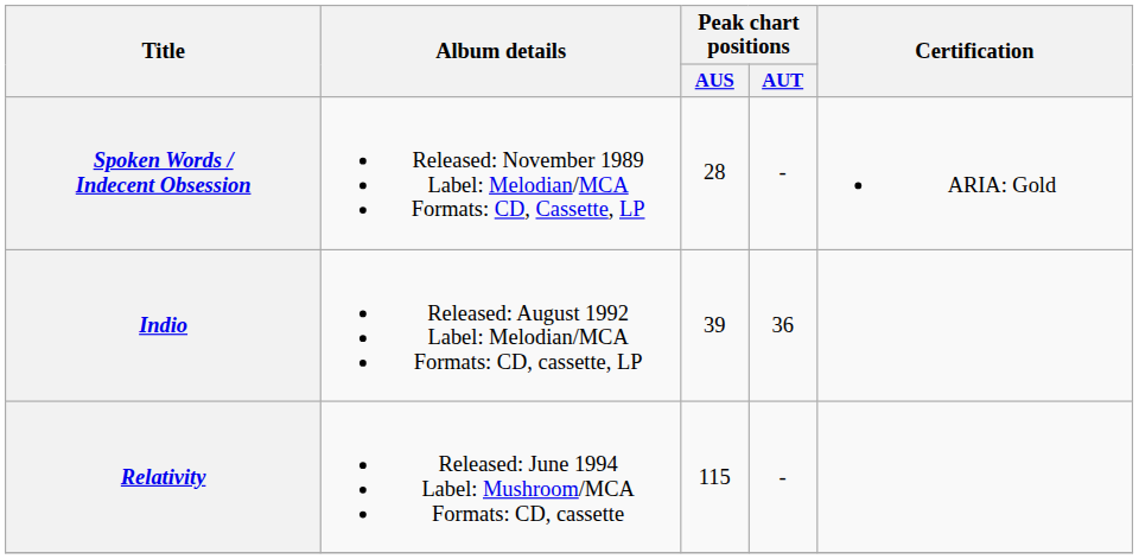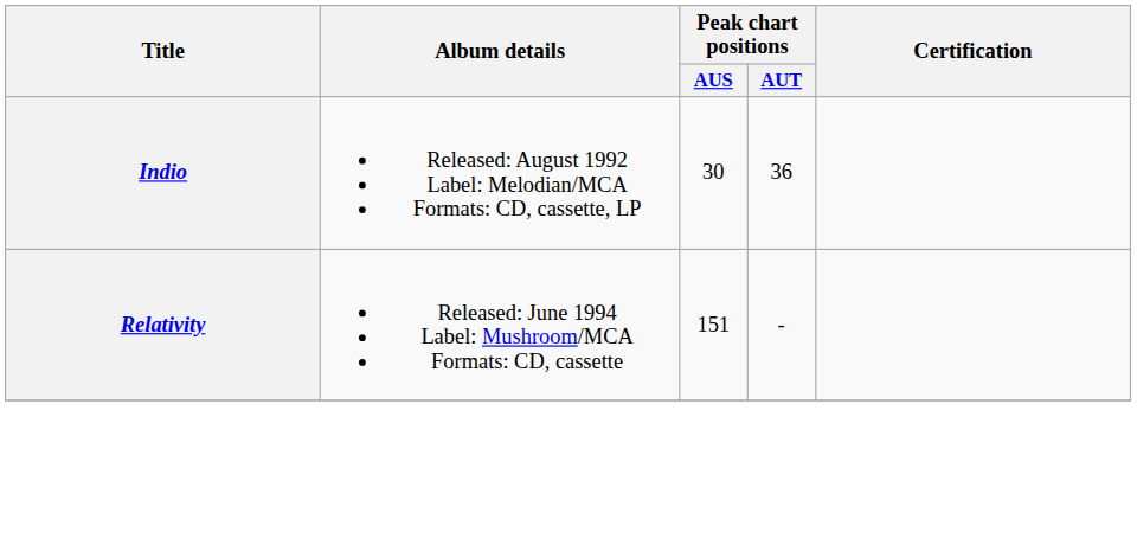 <table class="wikitable plainrowheaders" style="text-align:center;" border="1">
 <tr>
 <th scope="col" rowspan="2" style="width:14em;">Title</th>
 <th scope="col" rowspan="2" style="width:16em;">Album details</th>
 <th scope="col" colspan="2">Peak chart positions</th>
 <th scope="col" rowspan="2" style="width:14em;">Certification</th>
 </tr>
 <tr>
 <th scope="col" style="width:3em;font-size:90%;"><a href='#'>AUS</a><br></th>
 <th scope="col" style="width:3em;font-size:90%;"><a href='#'>AUT</a><br></th>
 </tr>
 <tr>
-<th scope="row"><em><a href='#'>Spoken Words /<br>Indecent Obsession</a></em></th>
-<td><br><ul><li>Released: November 1989</li><li>Label: <a href='#'>Melodian</a>/<a href='#'>MCA</a></li><li>Formats: <a href='#'>CD</a>, <a href='#'>Cassette</a>, <a href='#'>LP</a></li></ul></td>
-<td>28</td>
-<td>-</td>
-<td><br><ul><li>ARIA: Gold</li></ul></td>
-</tr>
-<tr>
 <th scope="row"><em><a href='#'>Indio</a></em></th>
 <td><br><ul><li>Released: August 1992</li><li>Label: Melodian/MCA</li><li>Formats: CD, cassette, LP</li></ul></td>
-<td>39</td>
+<td>30</td>
 <td>36</td>
 <td></td>
 </tr>
 <tr>
 <th scope="row"><em><a href='#'>Relativity</a></em></th>
 <td><br><ul><li>Released: June 1994</li><li>Label: <a href='#'>Mushroom</a>/MCA</li><li>Formats: CD, cassette</li></ul></td>
-<td>115</td>
+<td>151</td>
 <td>-</td>
 <td></td>
 </tr>
 <tr>
 </tr>
 </table>
